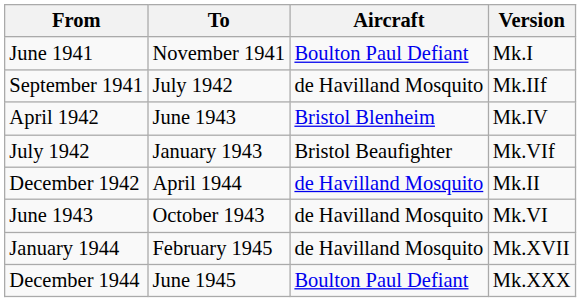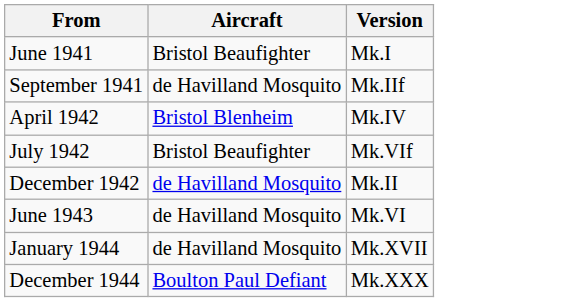 <table class="wikitable">
 <tr>
 <th>From</th>
-<th>To</th>
 <th>Aircraft</th>
 <th>Version</th>
 </tr>
 <tr>
 <td>June 1941</td>
-<td>November 1941</td>
-<td><a href='#'>Boulton Paul Defiant</a></td>
+<td>Bristol Beaufighter</td>
 <td>Mk.I</td>
 </tr>
 <tr>
 <td>September 1941</td>
-<td>July 1942</td>
 <td>de Havilland Mosquito</td>
 <td>Mk.IIf</td>
 </tr>
 <tr>
 <td>April 1942</td>
-<td>June 1943</td>
 <td><a href='#'>Bristol Blenheim</a></td>
 <td>Mk.IV</td>
 </tr>
 <tr>
 <td>July 1942</td>
-<td>January 1943</td>
 <td>Bristol Beaufighter</td>
 <td>Mk.VIf</td>
 </tr>
 <tr>
 <td>December 1942</td>
-<td>April 1944</td>
 <td><a href='#'>de Havilland Mosquito</a></td>
 <td>Mk.II</td>
 </tr>
 <tr>
 <td>June 1943</td>
-<td>October 1943</td>
 <td>de Havilland Mosquito</td>
 <td>Mk.VI</td>
 </tr>
 <tr>
 <td>January 1944</td>
-<td>February 1945</td>
 <td>de Havilland Mosquito</td>
 <td>Mk.XVII</td>
 </tr>
 <tr>
 <td>December 1944</td>
-<td>June 1945</td>
 <td><a href='#'>Boulton Paul Defiant</a></td>
 <td>Mk.XXX</td>
 </tr>
 </table>
